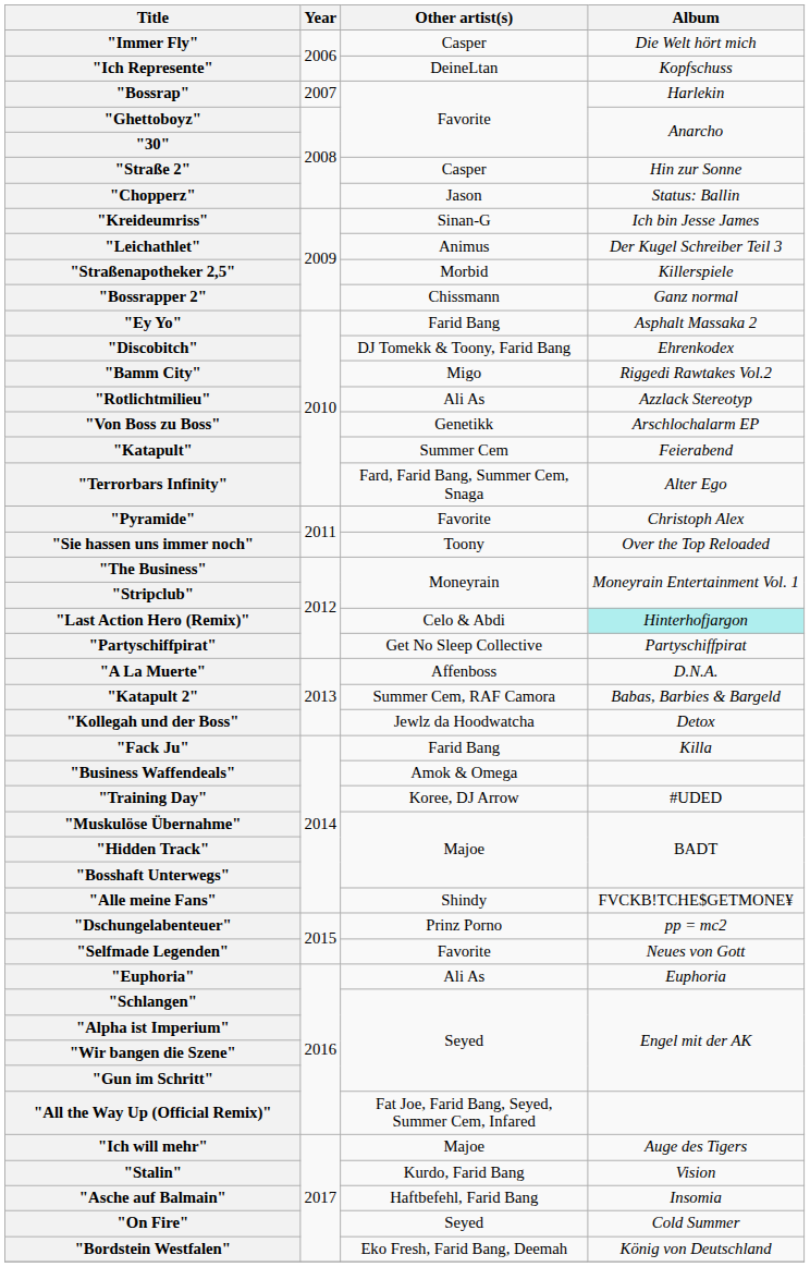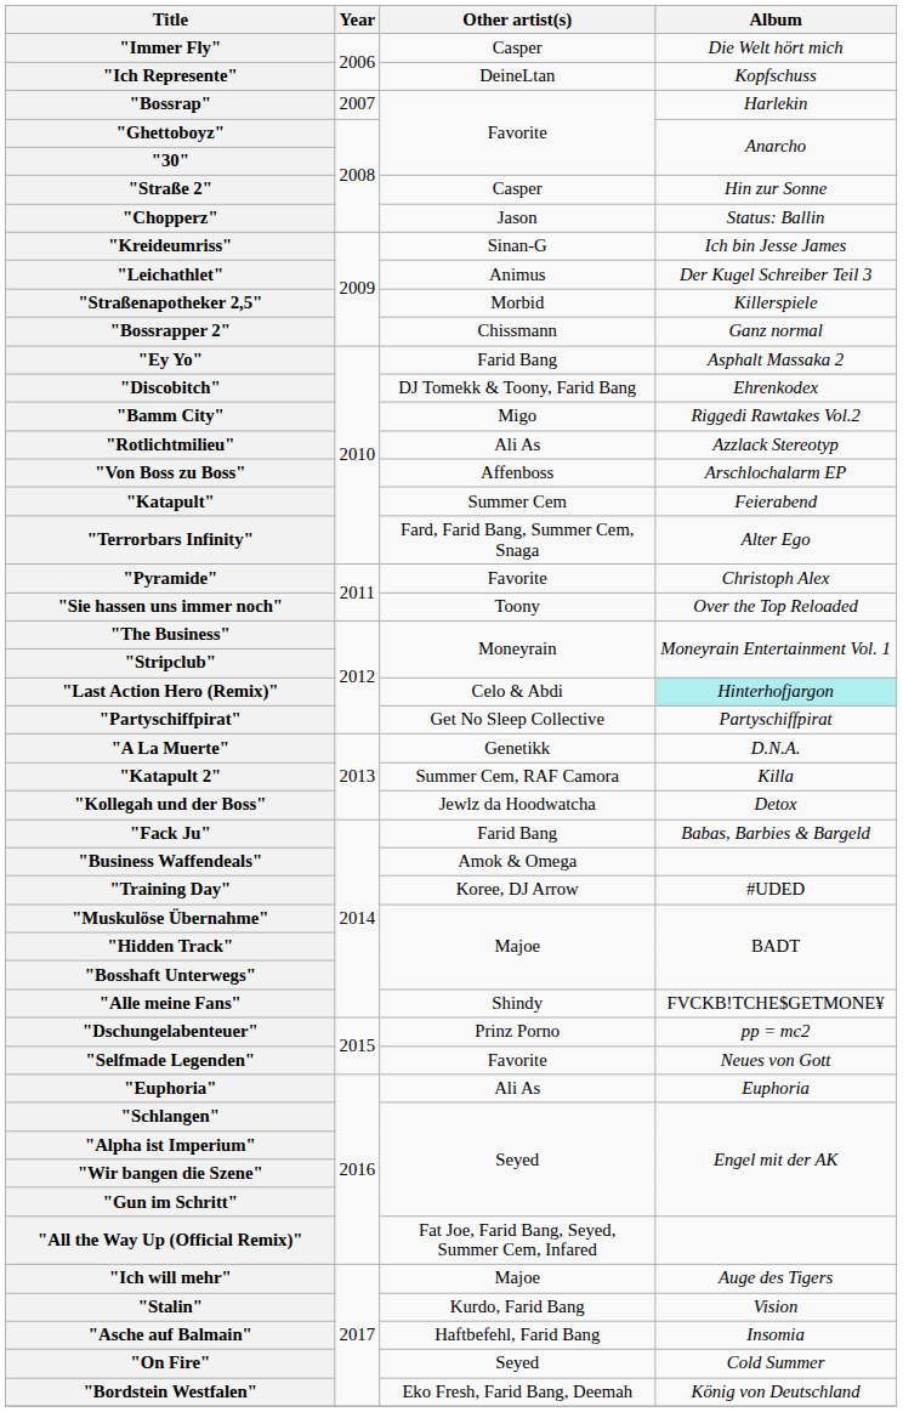 <table class="wikitable plainrowheaders" style="text-align:center;">
 <tr>
 <th scope="col" style="width:18em;">Title</th>
 <th scope="col">Year</th>
 <th scope="col" style="width:15em;">Other artist(s)</th>
 <th scope="col" style="width:13em;">Album</th>
 </tr>
 <tr>
 <th scope="row">"Immer Fly"</th>
 <td rowspan="2">2006</td>
 <td>Casper</td>
 <td><em>Die Welt hört mich</em></td>
 </tr>
 <tr>
 <th scope="row">"Ich Represente"</th>
 <td>DeineLtan</td>
 <td><em>Kopfschuss</em></td>
 </tr>
 <tr>
 <th scope="row">"Bossrap"</th>
 <td>2007</td>
 <td rowspan="3">Favorite</td>
 <td><em>Harlekin</em></td>
 </tr>
 <tr>
 <th scope="row">"Ghettoboyz"</th>
 <td rowspan="4">2008</td>
 <td rowspan="2"><em>Anarcho</em></td>
 </tr>
 <tr>
 <th scope="row">"30"</th>
 </tr>
 <tr>
 <th scope="row">"Straße 2"</th>
 <td>Casper</td>
 <td><em>Hin zur Sonne</em></td>
 </tr>
 <tr>
 <th scope="row">"Chopperz"</th>
 <td>Jason</td>
 <td><em>Status: Ballin</em></td>
 </tr>
 <tr>
 <th scope="row">"Kreideumriss"</th>
 <td rowspan="4">2009</td>
 <td>Sinan-G</td>
 <td><em>Ich bin Jesse James</em></td>
 </tr>
 <tr>
 <th scope="row">"Leichathlet"</th>
 <td>Animus</td>
 <td><em>Der Kugel Schreiber Teil 3</em></td>
 </tr>
 <tr>
 <th scope="row">"Straßenapotheker 2,5"</th>
 <td>Morbid</td>
 <td><em>Killerspiele</em></td>
 </tr>
 <tr>
 <th scope="row">"Bossrapper 2"</th>
 <td>Chissmann</td>
 <td><em>Ganz normal</em></td>
 </tr>
 <tr>
 <th scope="row">"Ey Yo"</th>
 <td rowspan="7">2010</td>
 <td>Farid Bang</td>
 <td><em>Asphalt Massaka 2</em></td>
 </tr>
 <tr>
 <th scope="row">"Discobitch"</th>
 <td>DJ Tomekk & Toony, Farid Bang</td>
 <td><em>Ehrenkodex</em></td>
 </tr>
 <tr>
 <th scope="row">"Bamm City"</th>
 <td>Migo</td>
 <td><em>Riggedi Rawtakes Vol.2</em></td>
 </tr>
 <tr>
 <th scope="row">"Rotlichtmilieu"</th>
 <td>Ali As</td>
 <td><em>Azzlack Stereotyp</em></td>
 </tr>
 <tr>
 <th scope="row">"Von Boss zu Boss"</th>
-<td>Genetikk</td>
+<td>Affenboss</td>
 <td><em>Arschlochalarm EP</em></td>
 </tr>
 <tr>
 <th scope="row">"Katapult"</th>
 <td>Summer Cem</td>
 <td><em>Feierabend</em></td>
 </tr>
 <tr>
 <th scope="row">"Terrorbars Infinity"</th>
 <td>Fard, Farid Bang, Summer Cem, Snaga</td>
 <td><em>Alter Ego</em></td>
 </tr>
 <tr>
 <th scope="row">"Pyramide"</th>
 <td rowspan="2">2011</td>
 <td>Favorite</td>
 <td><em>Christoph Alex</em></td>
 </tr>
 <tr>
 <th scope="row">"Sie hassen uns immer noch"</th>
 <td>Toony</td>
 <td><em>Over the Top Reloaded</em></td>
 </tr>
 <tr>
 <th scope="row">"The Business"</th>
 <td rowspan="4">2012</td>
 <td rowspan="2">Moneyrain</td>
 <td rowspan="2"><em>Moneyrain Entertainment Vol. 1</em></td>
 </tr>
 <tr>
 <th scope="row">"Stripclub"</th>
 </tr>
 <tr>
 <th scope="row">"Last Action Hero (Remix)"</th>
 <td>Celo & Abdi</td>
 <td style="background: paleturquoise;"><em>Hinterhofjargon</em></td>
 </tr>
 <tr>
 <th scope="row">"Partyschiffpirat"</th>
 <td>Get No Sleep Collective</td>
 <td><em>Partyschiffpirat</em></td>
 </tr>
 <tr>
 <th scope="row">"A La Muerte"</th>
 <td rowspan="3">2013</td>
-<td>Affenboss</td>
+<td>Genetikk</td>
 <td><em>D.N.A.</em></td>
 </tr>
 <tr>
 <th scope="row">"Katapult 2"</th>
 <td>Summer Cem, RAF Camora</td>
-<td><em>Babas, Barbies & Bargeld</em></td>
+<td><em>Killa</em></td>
 </tr>
 <tr>
 <th scope="row">"Kollegah und der Boss"</th>
 <td>Jewlz da Hoodwatcha</td>
 <td><em>Detox</em></td>
 </tr>
 <tr>
 <th scope="row">"Fack Ju"</th>
 <td rowspan="7">2014</td>
 <td>Farid Bang</td>
-<td><em>Killa</em></td>
+<td><em>Babas, Barbies & Bargeld</em></td>
 </tr>
 <tr>
 <th scope="row">"Business Waffendeals"</th>
 <td>Amok & Omega</td>
 <td></td>
 </tr>
 <tr>
 <th scope="row">"Training Day"</th>
 <td>Koree, DJ Arrow</td>
 <td>#UDED</td>
 </tr>
 <tr>
 <th scope="row">"Muskulöse Übernahme"</th>
 <td rowspan="3">Majoe</td>
 <td rowspan="3">BADT</td>
 </tr>
 <tr>
 <th scope="row">"Hidden Track"</th>
 </tr>
 <tr>
 <th scope="row">"Bosshaft Unterwegs"</th>
 </tr>
 <tr>
 <th scope="row">"Alle meine Fans"</th>
 <td>Shindy</td>
 <td>FVCKB!TCHE$GETMONE¥</td>
 </tr>
 <tr>
 <th scope="row">"Dschungelabenteuer"</th>
 <td rowspan="2">2015</td>
 <td>Prinz Porno</td>
 <td><em>pp = mc2</em></td>
 </tr>
 <tr>
 <th scope="row">"Selfmade Legenden"</th>
 <td>Favorite</td>
 <td><em>Neues von Gott</em></td>
 </tr>
 <tr>
 <th scope="row">"Euphoria"</th>
 <td rowspan="6">2016</td>
 <td>Ali As</td>
 <td><em>Euphoria</em></td>
 </tr>
 <tr>
 <th scope="row">"Schlangen"</th>
 <td rowspan="4">Seyed</td>
 <td rowspan="4"><em>Engel mit der AK</em></td>
 </tr>
 <tr>
 <th scope="row">"Alpha ist Imperium"</th>
 </tr>
 <tr>
 <th scope="row">"Wir bangen die Szene"</th>
 </tr>
 <tr>
 <th scope="row">"Gun im Schritt"</th>
 </tr>
 <tr>
 <th scope="row">"All the Way Up (Official Remix)"</th>
 <td>Fat Joe, Farid Bang, Seyed,<br> Summer Cem, Infared</td>
 <td></td>
 </tr>
 <tr>
 <th scope="row">"Ich will mehr"</th>
 <td rowspan="5">2017</td>
 <td>Majoe</td>
 <td><em>Auge des Tigers</em></td>
 </tr>
 <tr>
 <th scope="row">"Stalin"</th>
 <td>Kurdo, Farid Bang</td>
 <td><em>Vision</em></td>
 </tr>
 <tr>
 <th scope="row">"Asche auf Balmain"</th>
 <td>Haftbefehl, Farid Bang</td>
 <td><em>Insomia</em></td>
 </tr>
 <tr>
 <th scope="row">"On Fire"</th>
 <td>Seyed</td>
 <td><em>Cold Summer</em></td>
 </tr>
 <tr>
 <th scope="row">"Bordstein Westfalen"</th>
 <td>Eko Fresh, Farid Bang, Deemah</td>
 <td><em>König von Deutschland</em></td>
 </tr>
 <tr>
 </tr>
 </table>
